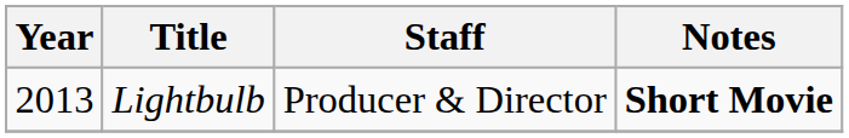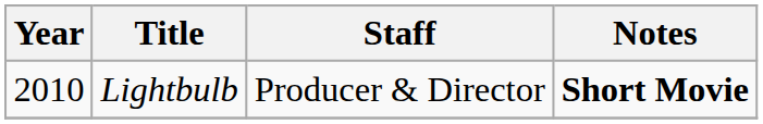 <table class="wikitable sortable">
 <tr>
 <th>Year</th>
 <th>Title</th>
 <th>Staff</th>
 <th>Notes</th>
 </tr>
 <tr>
-<td>2013</td>
+<td>2010</td>
 <td><em>Lightbulb</em></td>
 <td>Producer & Director</td>
 <td><strong>Short Movie</strong></td>
 </tr>
 <tr>
 </tr>
 </table>
